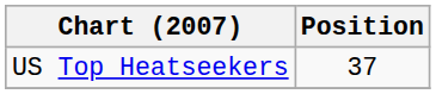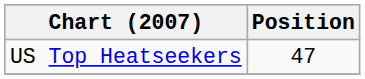 <table class="wikitable">
 <tr>
 <th>Chart (2007)</th>
 <th>Position</th>
 </tr>
 <tr>
 <td>US <a href='#'>Top Heatseekers</a></td>
-<td align="center">37</td>
+<td align="center">47</td>
 </tr>
 <tr>
 </tr>
 </table>
